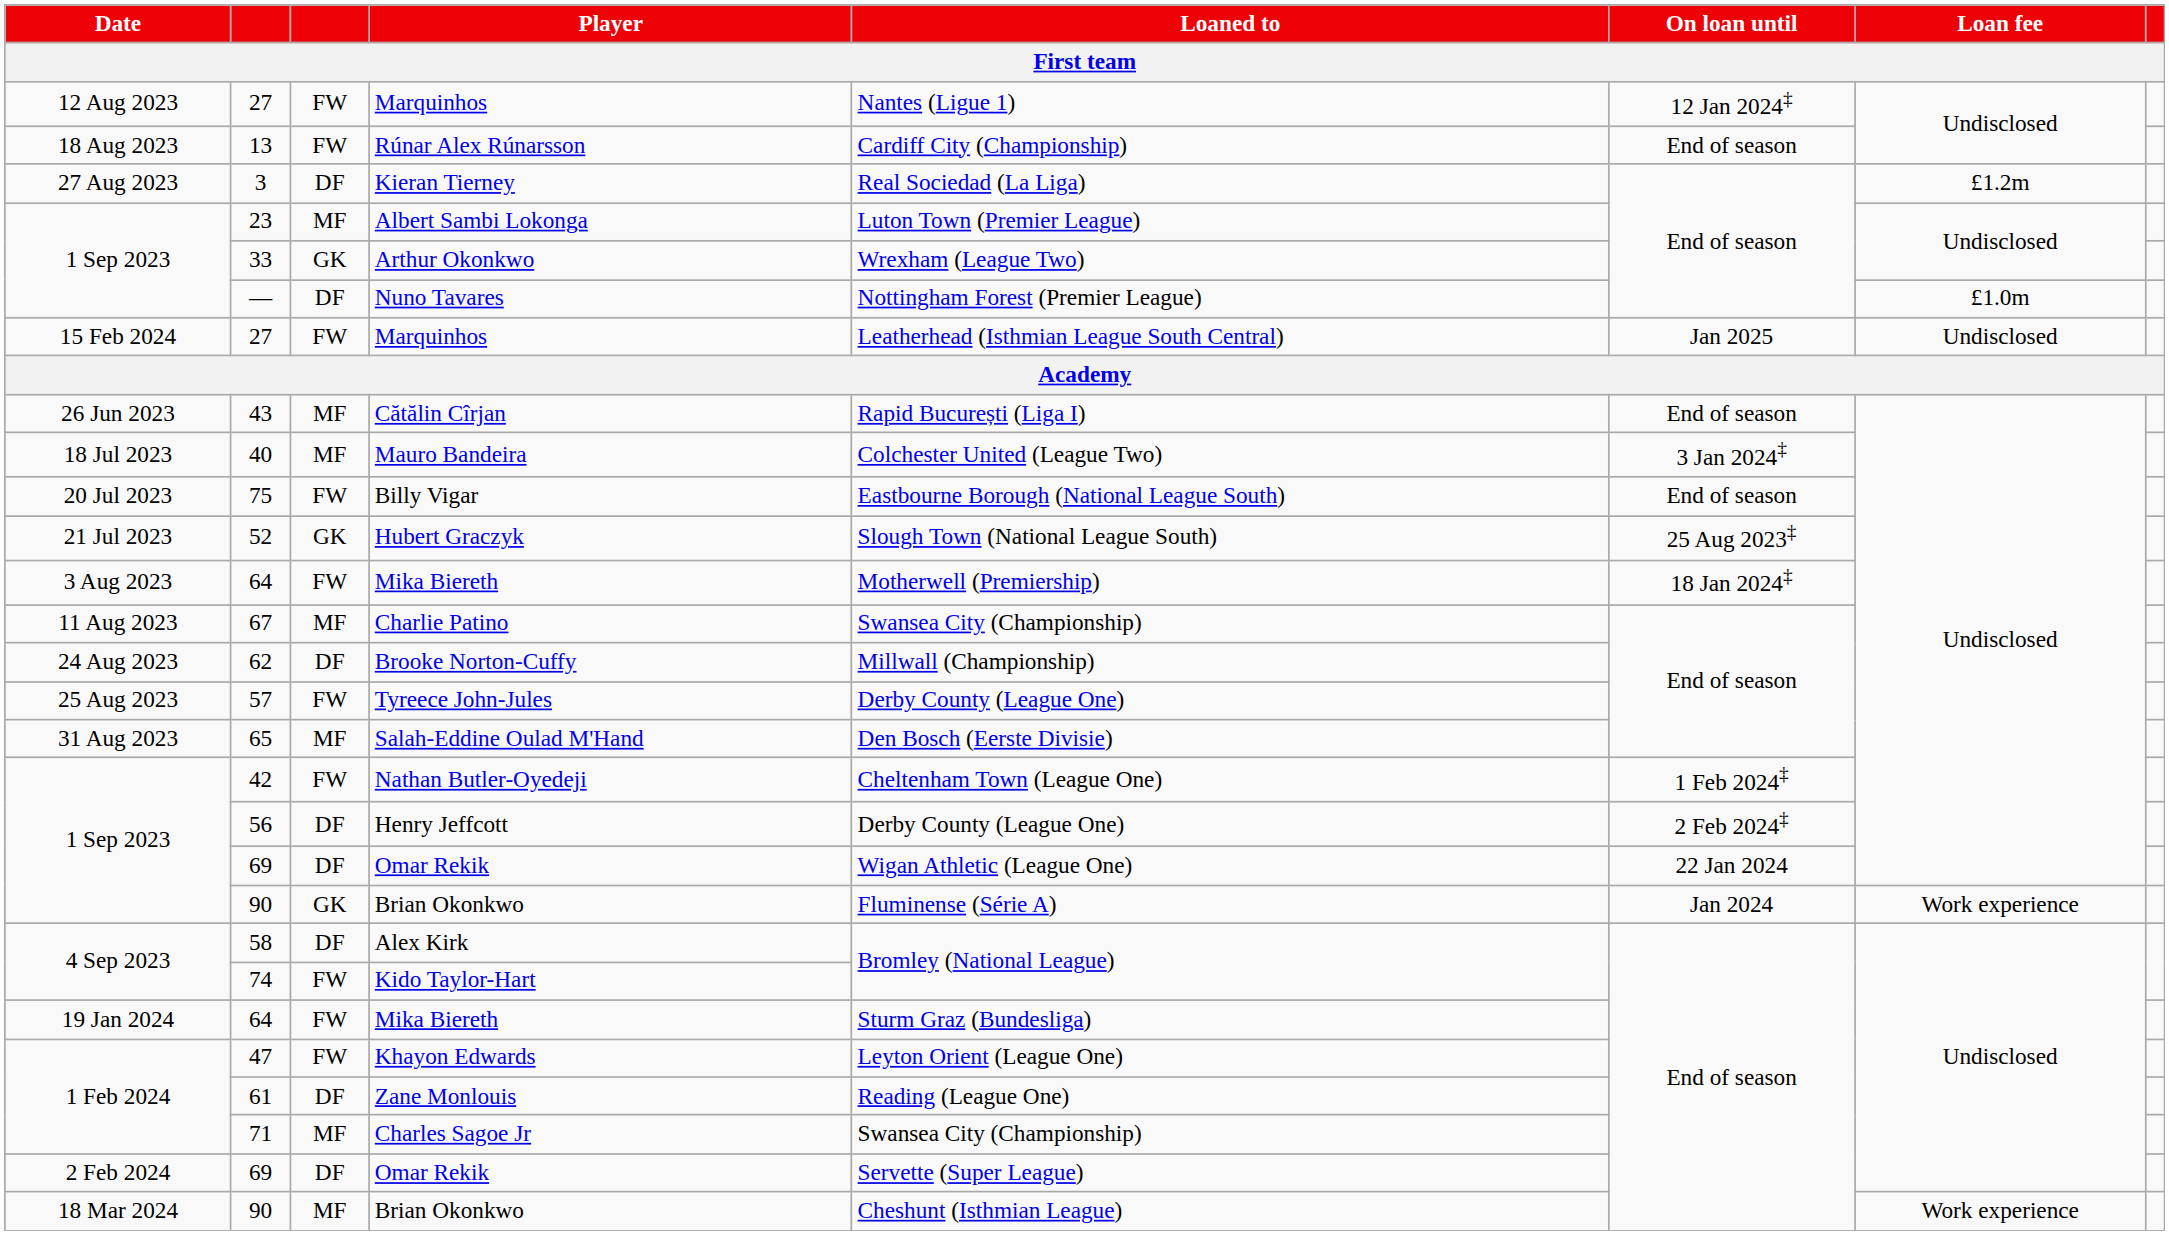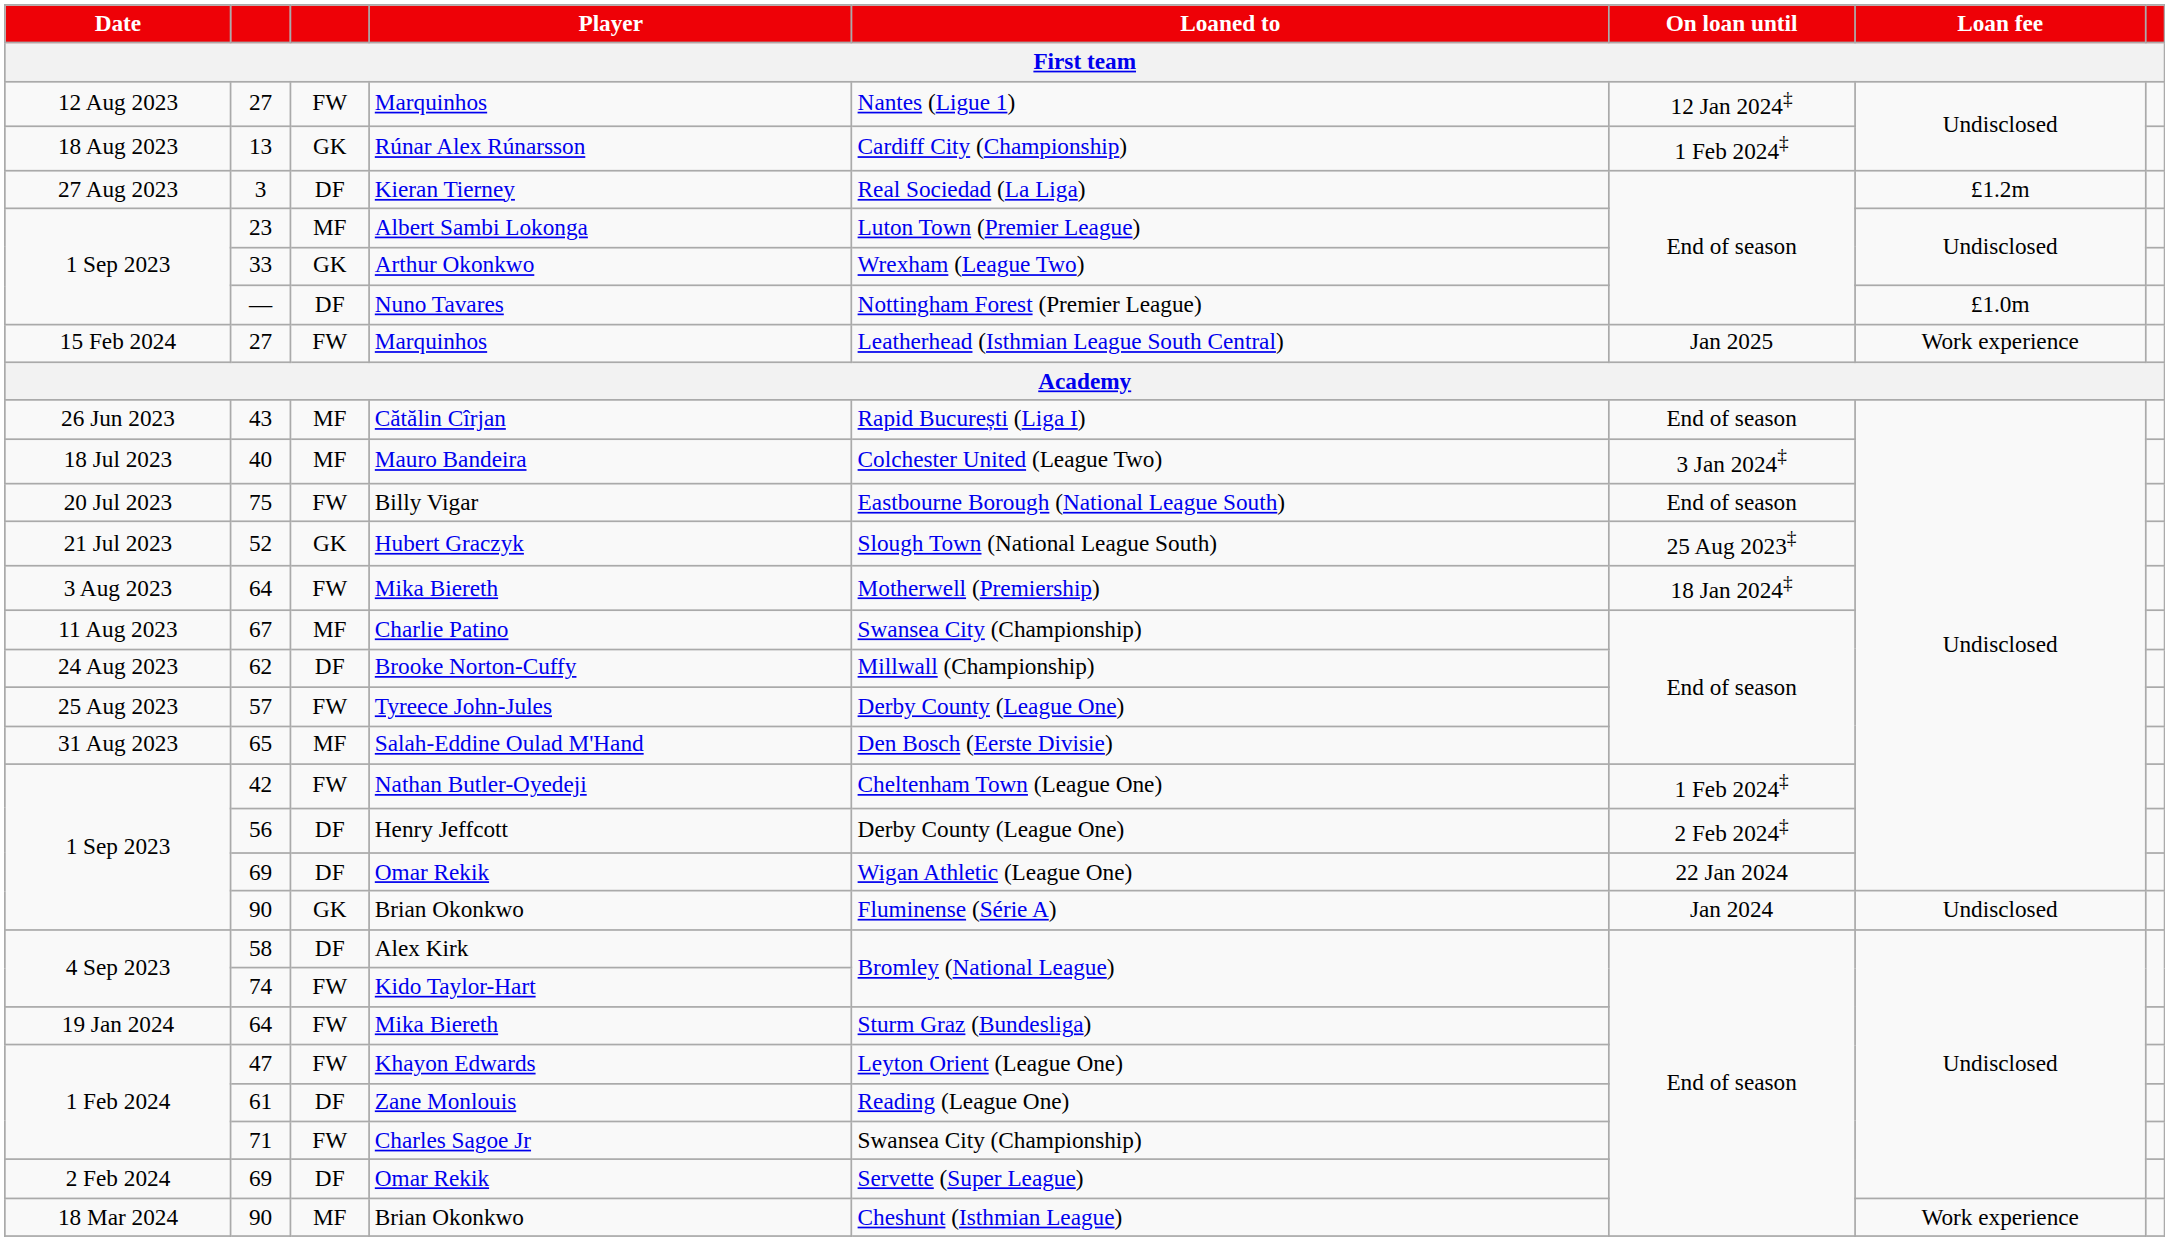 <table class="wikitable sortable" style="text-align:center; font-size:85%; width:100%;">
 <tr>
 <th style="background-color:#ee0107; color:#ffffff;" class="unsortable">Date</th>
 <th style="background-color:#ee0107; color:#ffffff;"></th>
 <th style="background-color:#ee0107; color:#ffffff;"></th>
 <th style="background-color:#ee0107; color:#ffffff;">Player</th>
 <th style="background-color:#ee0107; color:#ffffff;">Loaned to</th>
 <th style="background-color:#ee0107; color:#ffffff;" class="unsortable">On loan until</th>
 <th style="background-color:#ee0107; color:#ffffff;">Loan fee</th>
 <th style="background-color:#ee0107; color:#ffffff;" class="unsortable"></th>
 </tr>
 <tr>
 <th colspan="8"><a href='#'>First team</a></th>
 </tr>
 <tr>
 <td>12 Aug 2023</td>
 <td>27</td>
 <td>FW</td>
 <td style="text-align:left;" data-sort-value="Marq"> <a href='#'>Marquinhos</a></td>
 <td style="text-align:left;"> <a href='#'>Nantes</a> (<a href='#'>Ligue 1</a>)</td>
 <td>12 Jan 2024<sup>‡</sup></td>
 <td rowspan="2">Undisclosed</td>
 <td></td>
 </tr>
 <tr>
 <td>18 Aug 2023</td>
 <td>13</td>
-<td>FW</td>
+<td>GK</td>
 <td style="text-align:left;" data-sort-value="Runa"> <a href='#'>Rúnar Alex Rúnarsson</a></td>
 <td style="text-align:left;"> <a href='#'>Cardiff City</a> (<a href='#'>Championship</a>)</td>
-<td>End of season</td>
+<td>1 Feb 2024<sup>‡</sup></td>
 <td></td>
 </tr>
 <tr>
 <td>27 Aug 2023</td>
 <td>3</td>
 <td>DF</td>
 <td style="text-align:left;" data-sort-value="Tier"> <a href='#'>Kieran Tierney</a></td>
 <td style="text-align:left;"> <a href='#'>Real Sociedad</a> (<a href='#'>La Liga</a>)</td>
 <td rowspan="4">End of season</td>
 <td>£1.2m</td>
 <td></td>
 </tr>
 <tr>
 <td rowspan="3">1 Sep 2023</td>
 <td>23</td>
 <td>MF</td>
 <td style="text-align:left;" data-sort-value="Samb"> <a href='#'>Albert Sambi Lokonga</a></td>
 <td style="text-align:left;"> <a href='#'>Luton Town</a> (<a href='#'>Premier League</a>)</td>
 <td rowspan="2">Undisclosed</td>
 <td></td>
 </tr>
 <tr>
 <td>33</td>
 <td>GK</td>
 <td style="text-align:left;" data-sort-value="OkoA"> <a href='#'>Arthur Okonkwo</a></td>
 <td style="text-align:left;"> <a href='#'>Wrexham</a> (<a href='#'>League Two</a>)</td>
 <td></td>
 </tr>
 <tr>
 <td>—</td>
 <td>DF</td>
 <td style="text-align:left;" data-sort-value="Tava"> <a href='#'>Nuno Tavares</a></td>
 <td style="text-align:left;"> <a href='#'>Nottingham Forest</a> (Premier League)</td>
 <td>£1.0m</td>
 <td></td>
 </tr>
 <tr>
 <td>15 Feb 2024</td>
 <td>27</td>
 <td>FW</td>
 <td style="text-align:left;" data-sort-value="Marq"> <a href='#'>Marquinhos</a></td>
 <td style="text-align:left;"> <a href='#'>Leatherhead</a> (<a href='#'>Isthmian League South Central</a>)</td>
 <td>Jan 2025</td>
-<td>Undisclosed</td>
+<td>Work experience</td>
 <td></td>
 </tr>
 <tr>
 <th colspan="8"><a href='#'>Academy</a></th>
 </tr>
 <tr>
 <td>26 Jun 2023</td>
 <td>43</td>
 <td>MF</td>
 <td style="text-align:left;" data-sort-value="Cirj"> <a href='#'>Cătălin Cîrjan</a></td>
 <td style="text-align:left;"> <a href='#'>Rapid București</a> (<a href='#'>Liga I</a>)</td>
 <td>End of season</td>
 <td rowspan="12">Undisclosed</td>
 <td></td>
 </tr>
 <tr>
 <td>18 Jul 2023</td>
 <td>40</td>
 <td>MF</td>
 <td style="text-align:left;" data-sort-value="Band"> <a href='#'>Mauro Bandeira</a></td>
 <td style="text-align:left;"> <a href='#'>Colchester United</a> (League Two)</td>
 <td>3 Jan 2024<sup>‡</sup></td>
 <td></td>
 </tr>
 <tr>
 <td>20 Jul 2023</td>
 <td>75</td>
 <td>FW</td>
 <td style="text-align:left;" data-sort-value="Viga"> Billy Vigar</td>
 <td style="text-align:left;"> <a href='#'>Eastbourne Borough</a> (<a href='#'>National League South</a>)</td>
 <td>End of season</td>
 <td></td>
 </tr>
 <tr>
 <td>21 Jul 2023</td>
 <td>52</td>
 <td>GK</td>
 <td style="text-align:left;" data-sort-value="Grac"> <a href='#'>Hubert Graczyk</a></td>
 <td style="text-align:left;"> <a href='#'>Slough Town</a> (National League South)</td>
 <td>25 Aug 2023<sup>‡</sup></td>
 <td></td>
 </tr>
 <tr>
 <td>3 Aug 2023</td>
 <td>64</td>
 <td>FW</td>
 <td style="text-align:left;" data-sort-value="Bier"> <a href='#'>Mika Biereth</a></td>
 <td style="text-align:left;"> <a href='#'>Motherwell</a> (<a href='#'>Premiership</a>)</td>
 <td>18 Jan 2024<sup>‡</sup></td>
 <td></td>
 </tr>
 <tr>
 <td>11 Aug 2023</td>
 <td>67</td>
 <td>MF</td>
 <td style="text-align:left;" data-sort-value="Pati"> <a href='#'>Charlie Patino</a></td>
 <td style="text-align:left;"> <a href='#'>Swansea City</a> (Championship)</td>
 <td rowspan="4">End of season</td>
 <td></td>
 </tr>
 <tr>
 <td>24 Aug 2023</td>
 <td>62</td>
 <td>DF</td>
 <td style="text-align:left;" data-sort-value="Nort"> <a href='#'>Brooke Norton-Cuffy</a></td>
 <td style="text-align:left;"> <a href='#'>Millwall</a> (Championship)</td>
 <td></td>
 </tr>
 <tr>
 <td>25 Aug 2023</td>
 <td>57</td>
 <td>FW</td>
 <td style="text-align:left;" data-sort-value="John"> <a href='#'>Tyreece John-Jules</a></td>
 <td style="text-align:left;"> <a href='#'>Derby County</a> (<a href='#'>League One</a>)</td>
 <td></td>
 </tr>
 <tr>
 <td>31 Aug 2023</td>
 <td>65</td>
 <td>MF</td>
 <td style="text-align:left;" data-sort-value="Oula"> <a href='#'>Salah-Eddine Oulad M'Hand</a></td>
 <td style="text-align:left;"> <a href='#'>Den Bosch</a> (<a href='#'>Eerste Divisie</a>)</td>
 <td></td>
 </tr>
 <tr>
 <td rowspan="4">1 Sep 2023</td>
 <td>42</td>
 <td>FW</td>
 <td style="text-align:left;" data-sort-value="Butl"> <a href='#'>Nathan Butler-Oyedeji</a></td>
 <td style="text-align:left;"> <a href='#'>Cheltenham Town</a> (League One)</td>
 <td>1 Feb 2024<sup>‡</sup></td>
 <td></td>
 </tr>
 <tr>
 <td>56</td>
 <td>DF</td>
 <td style="text-align:left;" data-sort-value="Jeff"> Henry Jeffcott</td>
 <td style="text-align:left;"> Derby County (League One)</td>
 <td>2 Feb 2024<sup>‡</sup></td>
 <td></td>
 </tr>
 <tr>
 <td>69</td>
 <td>DF</td>
 <td style="text-align:left;" data-sort-value="Reki"> <a href='#'>Omar Rekik</a></td>
 <td style="text-align:left;"> <a href='#'>Wigan Athletic</a> (League One)</td>
 <td>22 Jan 2024</td>
 <td></td>
 </tr>
 <tr>
 <td>90</td>
 <td>GK</td>
 <td style="text-align:left;" data-sort-value="OkoB"> Brian Okonkwo</td>
 <td style="text-align:left;"> <a href='#'>Fluminense</a> (<a href='#'>Série A</a>)</td>
 <td>Jan 2024</td>
-<td>Work experience</td>
+<td>Undisclosed</td>
 <td></td>
 </tr>
 <tr>
 <td rowspan="2">4 Sep 2023</td>
 <td>58</td>
 <td>DF</td>
 <td style="text-align:left;" data-sort-value="Kirk"> Alex Kirk</td>
 <td rowspan="2" style="text-align:left;"> <a href='#'>Bromley</a> (<a href='#'>National League</a>)</td>
 <td rowspan="8">End of season</td>
 <td rowspan="7">Undisclosed</td>
 <td rowspan="2"></td>
 </tr>
 <tr>
 <td>74</td>
 <td>FW</td>
 <td style="text-align:left;" data-sort-value="Tayl"> <a href='#'>Kido Taylor-Hart</a></td>
 </tr>
 <tr>
 <td>19 Jan 2024</td>
 <td>64</td>
 <td>FW</td>
 <td style="text-align:left;" data-sort-value="Bier"> <a href='#'>Mika Biereth</a></td>
 <td style="text-align:left;"> <a href='#'>Sturm Graz</a> (<a href='#'>Bundesliga</a>)</td>
 <td></td>
 </tr>
 <tr>
 <td rowspan="3">1 Feb 2024</td>
 <td>47</td>
 <td>FW</td>
 <td style="text-align:left;" data-sort-value="Edwa"> <a href='#'>Khayon Edwards</a></td>
 <td style="text-align:left;"> <a href='#'>Leyton Orient</a> (League One)</td>
 <td></td>
 </tr>
 <tr>
 <td>61</td>
 <td>DF</td>
 <td style="text-align:left;" data-sort-value="Monl"> <a href='#'>Zane Monlouis</a></td>
 <td style="text-align:left;"> <a href='#'>Reading</a> (League One)</td>
 <td></td>
 </tr>
 <tr>
 <td>71</td>
-<td>MF</td>
+<td>FW</td>
 <td style="text-align:left;" data-sort-value="Sago"> <a href='#'>Charles Sagoe Jr</a></td>
 <td style="text-align:left;"> Swansea City (Championship)</td>
 <td></td>
 </tr>
 <tr>
 <td>2 Feb 2024</td>
 <td>69</td>
 <td>DF</td>
 <td style="text-align:left;" data-sort-value="Reki"> <a href='#'>Omar Rekik</a></td>
 <td style="text-align:left;"> <a href='#'>Servette</a> (<a href='#'>Super League</a>)</td>
 <td></td>
 </tr>
 <tr>
 <td>18 Mar 2024</td>
 <td>90</td>
 <td>MF</td>
 <td style="text-align:left;" data-sort-value="OkoB"> Brian Okonkwo</td>
 <td style="text-align:left;"> <a href='#'>Cheshunt</a> (<a href='#'>Isthmian League</a>)</td>
 <td>Work experience</td>
 <td></td>
 </tr>
 </table>
